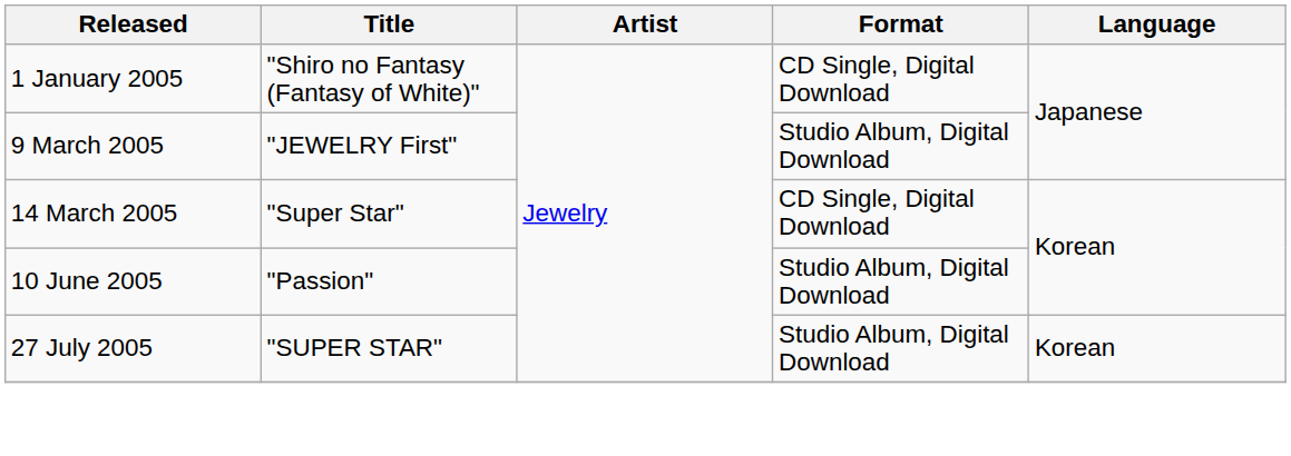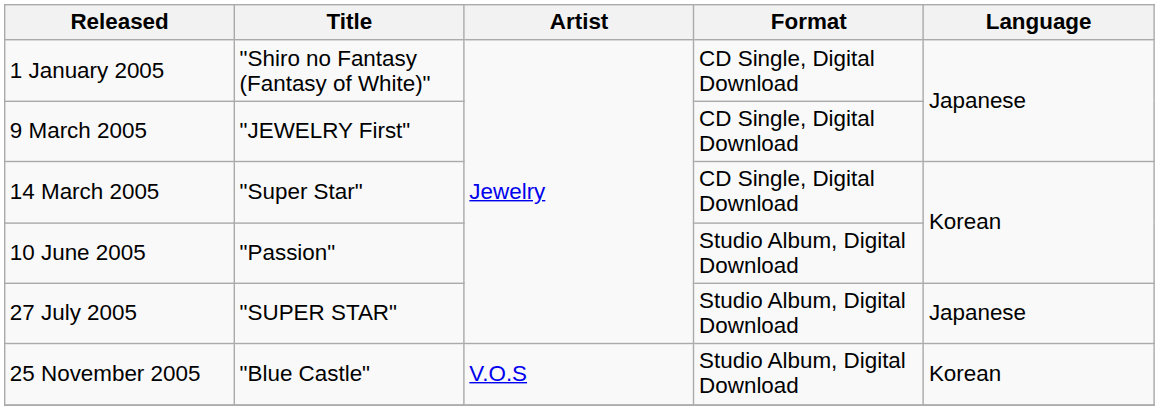 <table class="wikitable sortable" align="left center" style="width:65%;">
 <tr>
 <th style="width:20%;">Released</th>
 <th style="width:20%;">Title</th>
 <th style="width:20%;">Artist</th>
 <th style="width:20%;">Format</th>
 <th style="width:20%;">Language</th>
 </tr>
 <tr>
 <td>1 January 2005</td>
 <td>"Shiro no Fantasy (Fantasy of White)"</td>
 <td rowspan="5"><a href='#'>Jewelry</a></td>
 <td rowspan="1">CD Single, Digital Download</td>
 <td rowspan="2">Japanese</td>
 </tr>
 <tr>
 <td>9 March 2005</td>
 <td>"JEWELRY First"</td>
-<td>Studio Album, Digital Download</td>
+<td rowspan="1">CD Single, Digital Download</td>
 </tr>
 <tr>
 <td>14 March 2005</td>
 <td>"Super Star"</td>
 <td rowspan="1">CD Single, Digital Download</td>
 <td rowspan="2">Korean</td>
 </tr>
 <tr>
 <td>10 June 2005</td>
 <td>"Passion"</td>
 <td>Studio Album, Digital Download</td>
 </tr>
 <tr>
 <td>27 July 2005</td>
 <td>"SUPER STAR"</td>
 <td>Studio Album, Digital Download</td>
+<td>Japanese</td>
+</tr>
+<tr>
+<td>25 November 2005</td>
+<td>"Blue Castle"</td>
+<td><a href='#'>V.O.S</a></td>
+<td>Studio Album, Digital Download</td>
 <td>Korean</td>
 </tr>
 <tr>
 </tr>
 </table>
